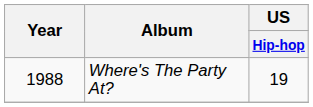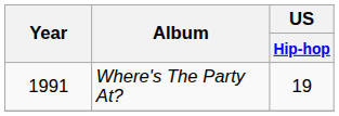 <table class="wikitable" style="text-align:center;">
 <tr>
 <th rowspan="2">Year</th>
 <th rowspan="2">Album</th>
 <th>US</th>
 </tr>
 <tr>
 <th><small><a href='#'>Hip-hop</a></small></th>
 </tr>
 <tr>
-<td width="70px">1988</td>
+<td width="70px">1991</td>
 <td align="left" width="150px"><em>Where's The Party At?</em></td>
 <td>19</td>
 </tr>
 <tr>
 </tr>
 </table>
